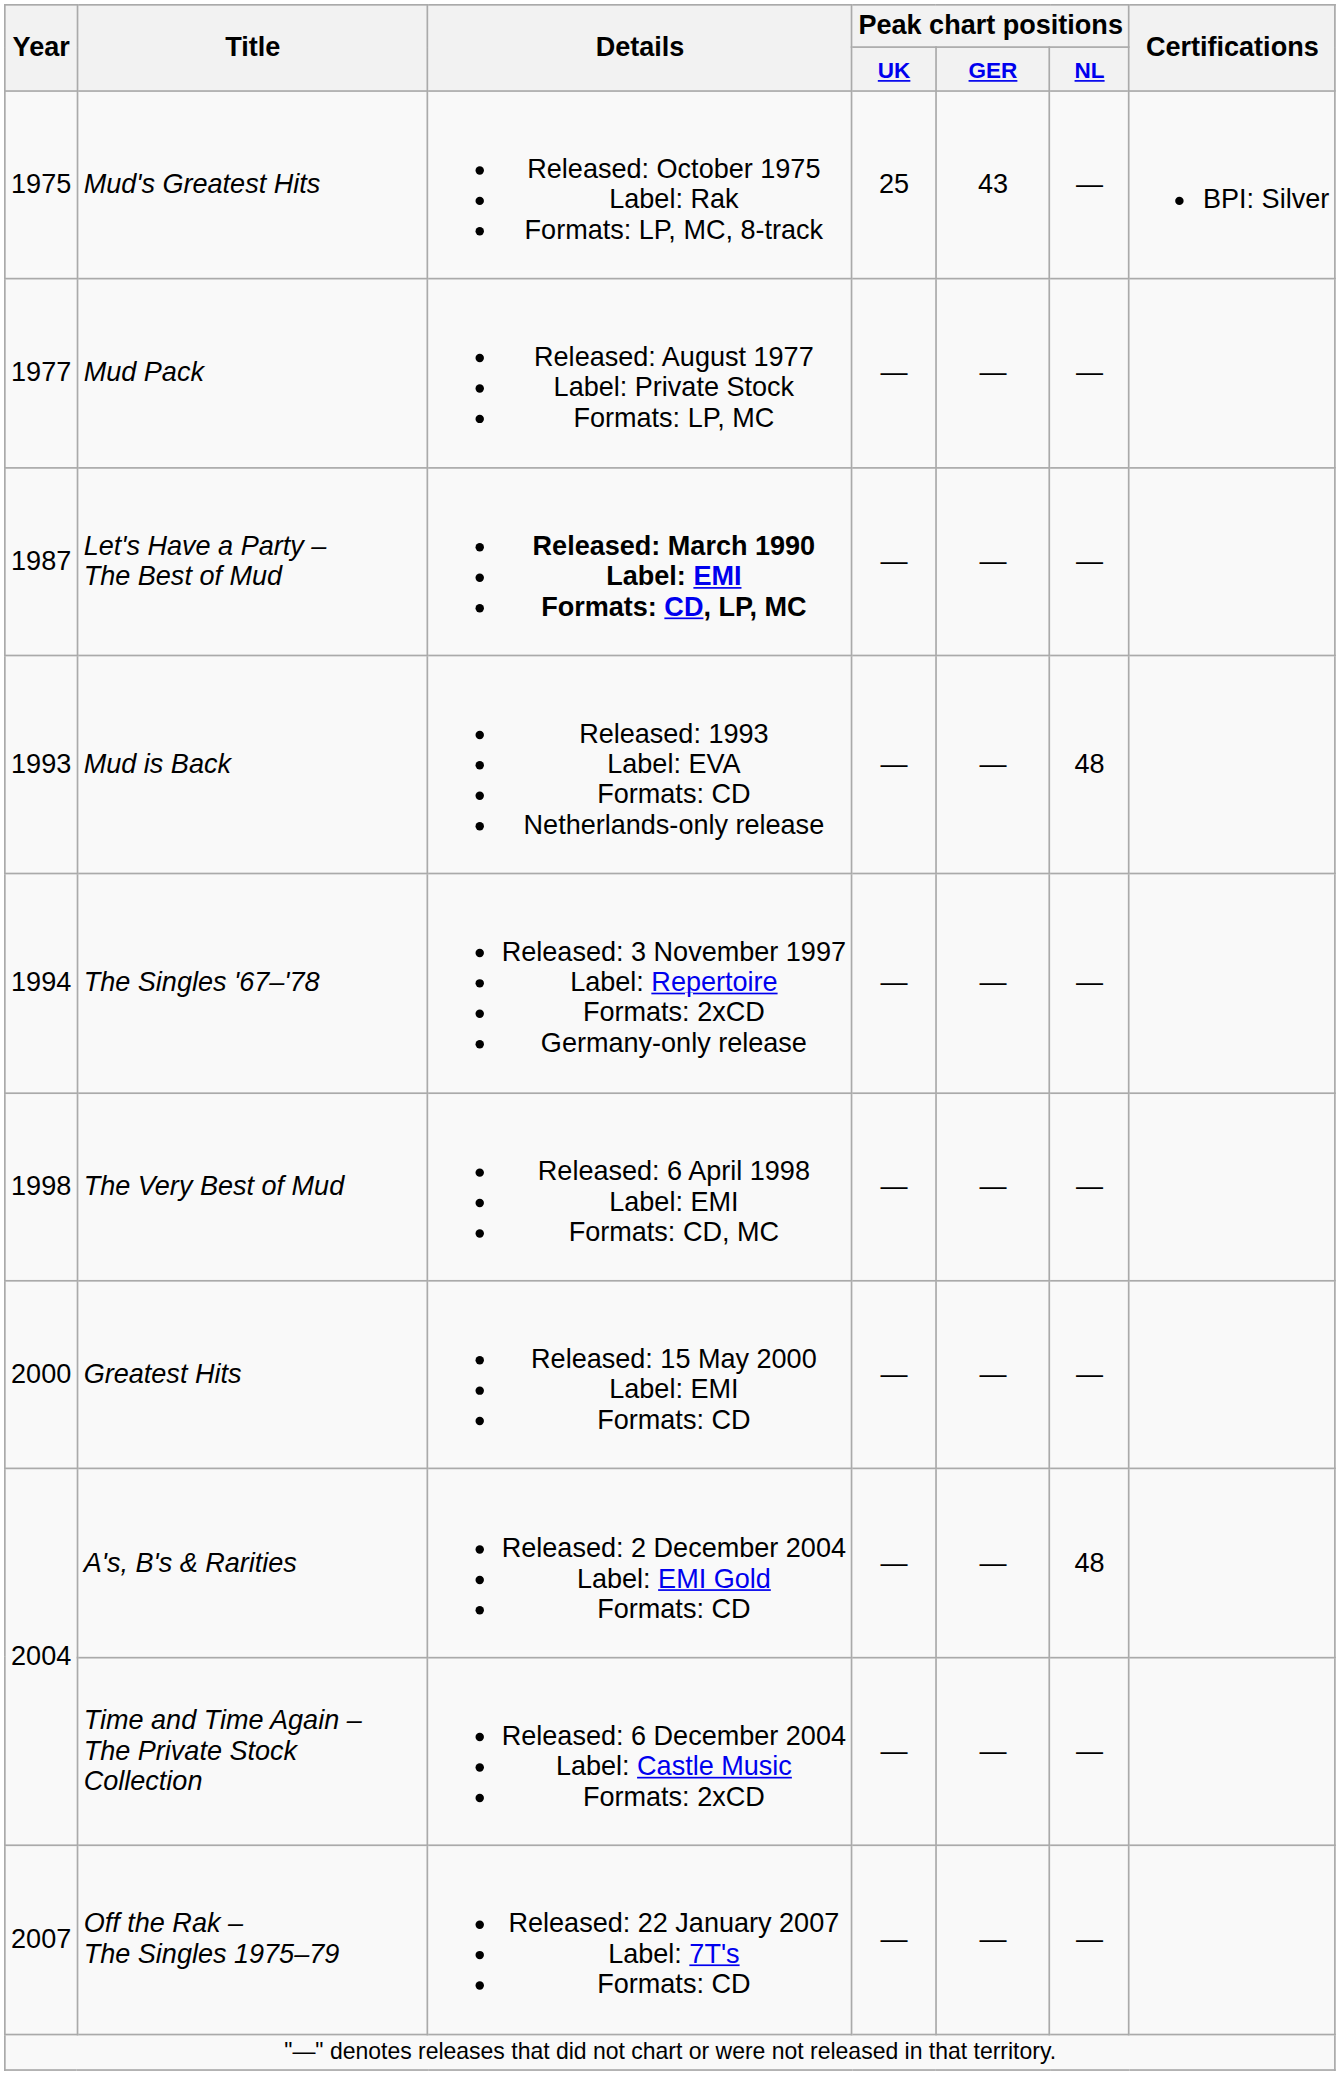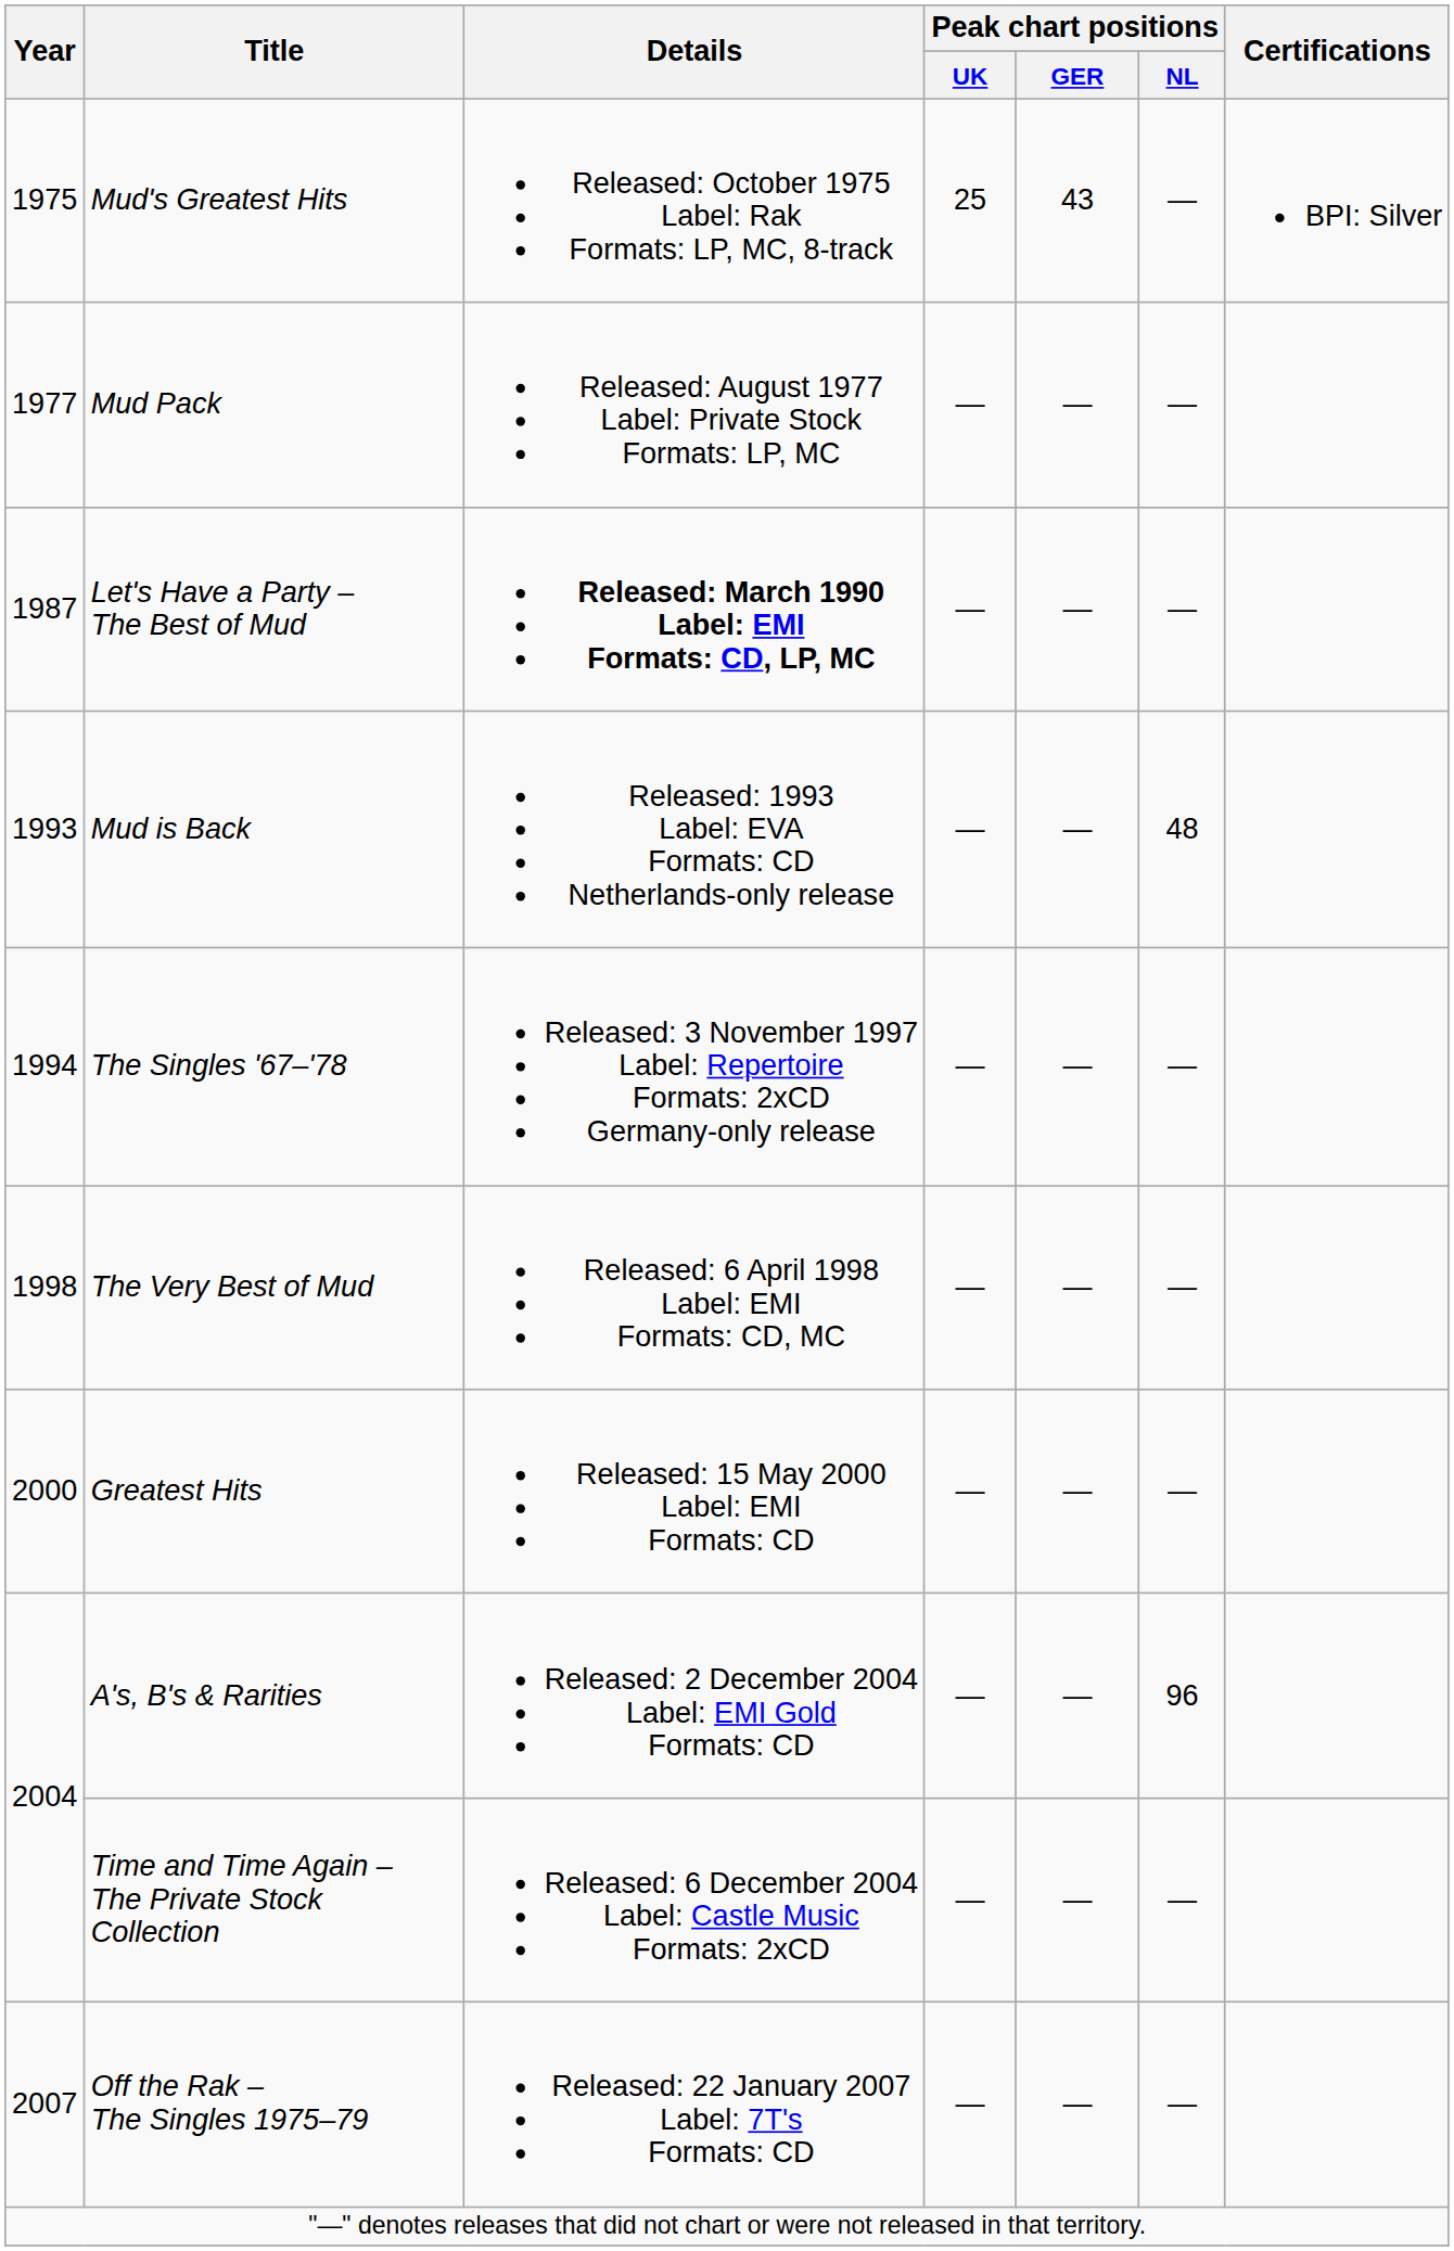 <table class="wikitable" style="text-align:center">
 <tr>
 <th rowspan="2">Year</th>
 <th rowspan="2" style="width:200px;">Title</th>
 <th rowspan="2">Details</th>
 <th colspan="3">Peak chart positions</th>
 <th rowspan="2">Certifications</th>
 </tr>
 <tr>
 <th><small><a href='#'>UK</a></small><br></th>
 <th><small><a href='#'>GER</a></small><br></th>
 <th><small><a href='#'>NL</a></small><br></th>
 </tr>
 <tr>
 <td>1975</td>
 <td align="left"><em>Mud's Greatest Hits</em></td>
 <td><br><ul><li>Released: October 1975</li><li>Label: Rak</li><li>Formats: LP, MC, 8-track</li></ul></td>
 <td>25</td>
 <td>43</td>
 <td>—</td>
 <td><br><ul><li>BPI: Silver</li></ul></td>
 </tr>
 <tr>
 <td>1977</td>
 <td align="left"><em>Mud Pack</em></td>
 <td><br><ul><li>Released: August 1977</li><li>Label: Private Stock</li><li>Formats: LP, MC</li></ul></td>
 <td>—</td>
 <td>—</td>
 <td>—</td>
 <td></td>
 </tr>
 <tr>
 <td>1987</td>
 <td align="left"><em>Let's Have a Party –<br>The Best of Mud</em></td>
 <td><strong><br><ul><li>Released: March 1990</li><li>Label: <a href='#'>EMI</a></li><li>Formats: <a href='#'>CD</a>, LP, MC</li></ul></strong></td>
 <td>—</td>
 <td>—</td>
 <td>—</td>
 <td></td>
 </tr>
 <tr>
 <td>1993</td>
 <td align="left"><em>Mud is Back</em></td>
 <td><br><ul><li>Released: 1993</li><li>Label: EVA</li><li>Formats: CD</li><li>Netherlands-only release</li></ul></td>
 <td>—</td>
 <td>—</td>
 <td>48</td>
 <td></td>
 </tr>
 <tr>
 <td>1994</td>
 <td align="left"><em>The Singles '67–'78</em></td>
 <td><br><ul><li>Released: 3 November 1997</li><li>Label: <a href='#'>Repertoire</a></li><li>Formats: 2xCD</li><li>Germany-only release</li></ul></td>
 <td>—</td>
 <td>—</td>
 <td>—</td>
 <td></td>
 </tr>
 <tr>
 <td>1998</td>
 <td align="left"><em>The Very Best of Mud</em></td>
 <td><br><ul><li>Released: 6 April 1998</li><li>Label: EMI</li><li>Formats: CD, MC</li></ul></td>
 <td>—</td>
 <td>—</td>
 <td>—</td>
 <td></td>
 </tr>
 <tr>
 <td>2000</td>
 <td align="left"><em>Greatest Hits</em></td>
 <td><br><ul><li>Released: 15 May 2000</li><li>Label: EMI</li><li>Formats: CD</li></ul></td>
 <td>—</td>
 <td>—</td>
 <td>—</td>
 <td></td>
 </tr>
 <tr>
 <td rowspan="2">2004</td>
 <td align="left"><em>A's, B's & Rarities</em></td>
 <td><br><ul><li>Released: 2 December 2004</li><li>Label: <a href='#'>EMI Gold</a></li><li>Formats: CD</li></ul></td>
 <td>—</td>
 <td>—</td>
-<td>48</td>
+<td>96</td>
 <td></td>
 </tr>
 <tr>
 <td align="left"><em>Time and Time Again –<br>The Private Stock Collection</em></td>
 <td><br><ul><li>Released: 6 December 2004</li><li>Label: <a href='#'>Castle Music</a></li><li>Formats: 2xCD</li></ul></td>
 <td>—</td>
 <td>—</td>
 <td>—</td>
 <td></td>
 </tr>
 <tr>
 <td>2007</td>
 <td align="left"><em>Off the Rak –<br>The Singles 1975–79</em></td>
 <td><br><ul><li>Released: 22 January 2007</li><li>Label: <a href='#'>7T's</a></li><li>Formats: CD</li></ul></td>
 <td>—</td>
 <td>—</td>
 <td>—</td>
 <td></td>
 </tr>
 <tr>
 <td colspan="7" style="font-size:85%">"—" denotes releases that did not chart or were not released in that territory.</td>
 </tr>
 </table>
